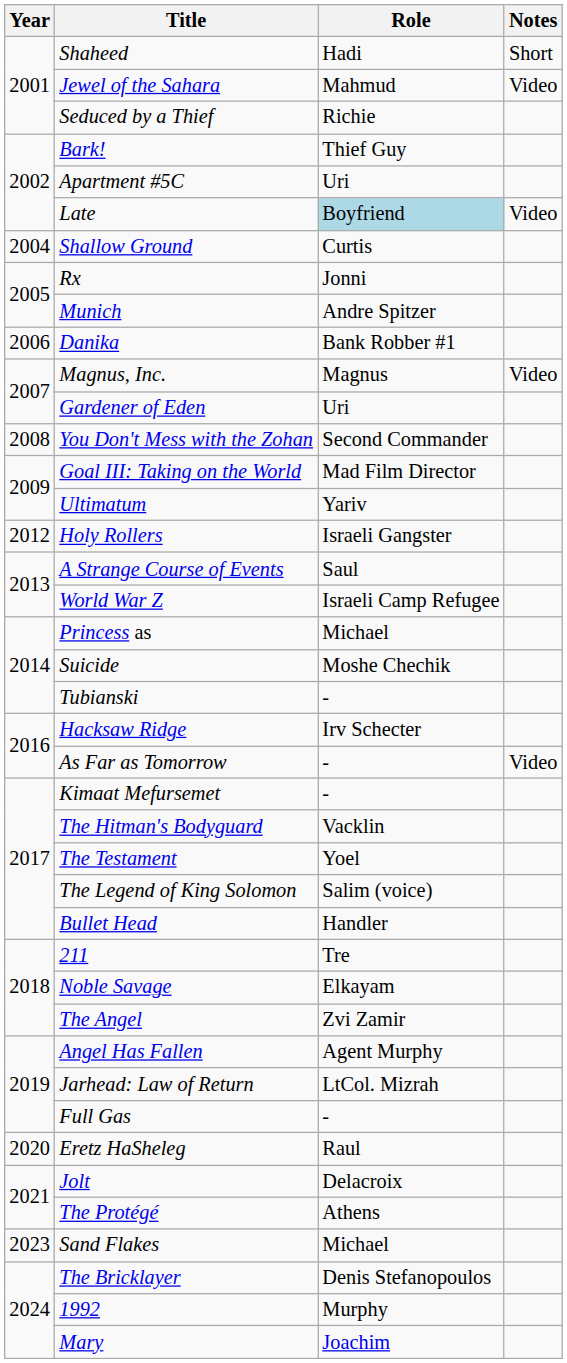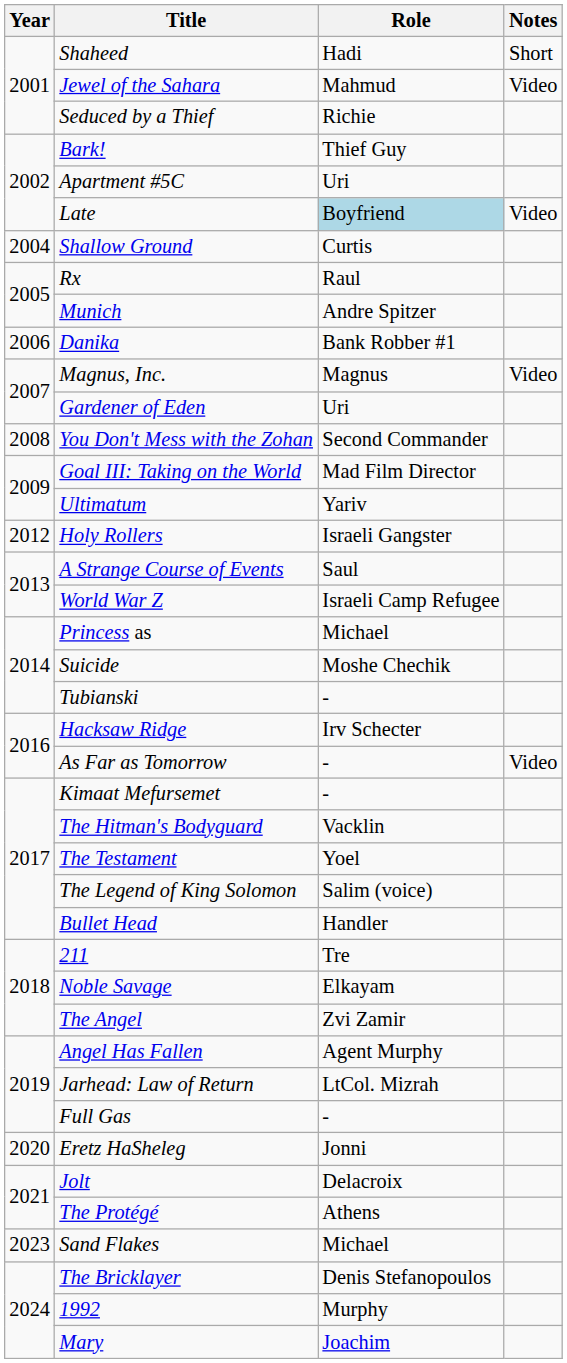 <table class="wikitable sortable">
 <tr>
 <th>Year</th>
 <th>Title</th>
 <th>Role</th>
 <th>Notes</th>
 </tr>
 <tr>
 <td rowspan="3">2001</td>
 <td><em>Shaheed</em></td>
 <td>Hadi</td>
 <td>Short</td>
 </tr>
 <tr>
 <td><em><a href='#'>Jewel of the Sahara</a></em></td>
 <td>Mahmud</td>
 <td>Video</td>
 </tr>
 <tr>
 <td><em>Seduced by a Thief</em></td>
 <td>Richie</td>
 <td></td>
 </tr>
 <tr>
 <td rowspan="3">2002</td>
 <td><em><a href='#'>Bark!</a></em></td>
 <td>Thief Guy</td>
 <td></td>
 </tr>
 <tr>
 <td><em>Apartment #5C</em></td>
 <td>Uri</td>
 <td></td>
 </tr>
 <tr>
 <td><em>Late</em></td>
 <td style="background: lightblue;">Boyfriend</td>
 <td>Video</td>
 </tr>
 <tr>
 <td>2004</td>
 <td><em><a href='#'>Shallow Ground</a></em></td>
 <td>Curtis</td>
 <td></td>
 </tr>
 <tr>
 <td rowspan="2">2005</td>
 <td><em>Rx</em></td>
-<td>Jonni</td>
+<td>Raul</td>
 <td></td>
 </tr>
 <tr>
 <td><em><a href='#'>Munich</a></em></td>
 <td>Andre Spitzer</td>
 <td></td>
 </tr>
 <tr>
 <td>2006</td>
 <td><em><a href='#'>Danika</a></em></td>
 <td>Bank Robber #1</td>
 <td></td>
 </tr>
 <tr>
 <td rowspan="2">2007</td>
 <td><em>Magnus, Inc.</em></td>
 <td>Magnus</td>
 <td>Video</td>
 </tr>
 <tr>
 <td><em><a href='#'>Gardener of Eden</a></em></td>
 <td>Uri</td>
 <td></td>
 </tr>
 <tr>
 <td>2008</td>
 <td><em><a href='#'>You Don't Mess with the Zohan</a></em></td>
 <td>Second Commander</td>
 <td></td>
 </tr>
 <tr>
 <td rowspan="2">2009</td>
 <td><em><a href='#'>Goal III: Taking on the World</a></em></td>
 <td>Mad Film Director</td>
 <td></td>
 </tr>
 <tr>
 <td><em><a href='#'>Ultimatum</a></em></td>
 <td>Yariv</td>
 <td></td>
 </tr>
 <tr>
 <td>2012</td>
 <td><em><a href='#'>Holy Rollers</a></em></td>
 <td>Israeli Gangster</td>
 <td></td>
 </tr>
 <tr>
 <td rowspan="2">2013</td>
 <td><em><a href='#'>A Strange Course of Events</a></em></td>
 <td>Saul</td>
 <td></td>
 </tr>
 <tr>
 <td><em><a href='#'>World War Z</a></em></td>
 <td>Israeli Camp Refugee</td>
 <td></td>
 </tr>
 <tr>
 <td rowspan="3">2014</td>
 <td><em><a href='#'>Princess</a></em> as</td>
 <td>Michael</td>
 <td></td>
 </tr>
 <tr>
 <td><em>Suicide</em></td>
 <td>Moshe Chechik</td>
 <td></td>
 </tr>
 <tr>
 <td><em>Tubianski</em></td>
 <td>-</td>
 <td></td>
 </tr>
 <tr>
 <td rowspan="2">2016</td>
 <td><em><a href='#'>Hacksaw Ridge</a></em></td>
 <td>Irv Schecter</td>
 <td></td>
 </tr>
 <tr>
 <td><em>As Far as Tomorrow</em></td>
 <td>-</td>
 <td>Video</td>
 </tr>
 <tr>
 <td rowspan="5">2017</td>
 <td><em>Kimaat Mefursemet</em></td>
 <td>-</td>
 <td></td>
 </tr>
 <tr>
 <td><em><a href='#'>The Hitman's Bodyguard</a></em></td>
 <td>Vacklin</td>
 <td></td>
 </tr>
 <tr>
 <td><a href='#'><em>The Testament</em></a></td>
 <td>Yoel</td>
 <td></td>
 </tr>
 <tr>
 <td><em>The Legend of King Solomon</em></td>
 <td>Salim (voice)</td>
 <td></td>
 </tr>
 <tr>
 <td><em><a href='#'>Bullet Head</a></em></td>
 <td>Handler</td>
 <td></td>
 </tr>
 <tr>
 <td rowspan="3">2018</td>
 <td><em><a href='#'>211</a></em></td>
 <td>Tre</td>
 <td></td>
 </tr>
 <tr>
 <td><em><a href='#'>Noble Savage</a></em></td>
 <td>Elkayam</td>
 <td></td>
 </tr>
 <tr>
 <td><em><a href='#'>The Angel</a></em></td>
 <td>Zvi Zamir</td>
 <td></td>
 </tr>
 <tr>
 <td rowspan="3">2019</td>
 <td><em><a href='#'>Angel Has Fallen</a></em></td>
 <td>Agent Murphy</td>
 <td></td>
 </tr>
 <tr>
 <td><em>Jarhead: Law of Return</em></td>
 <td>LtCol. Mizrah</td>
 <td></td>
 </tr>
 <tr>
 <td><em>Full Gas</em></td>
 <td>-</td>
 <td></td>
 </tr>
 <tr>
 <td>2020</td>
 <td><em>Eretz HaSheleg</em></td>
-<td>Raul</td>
+<td>Jonni</td>
 <td></td>
 </tr>
 <tr>
 <td rowspan="2">2021</td>
 <td><em><a href='#'>Jolt</a></em></td>
 <td>Delacroix</td>
 <td></td>
 </tr>
 <tr>
 <td><em><a href='#'>The Protégé</a></em></td>
 <td>Athens</td>
 <td></td>
 </tr>
 <tr>
 <td>2023</td>
 <td><em>Sand Flakes</em></td>
 <td>Michael</td>
 <td></td>
 </tr>
 <tr>
 <td rowspan="3">2024</td>
 <td><em><a href='#'>The Bricklayer</a></em></td>
 <td>Denis Stefanopoulos</td>
 <td></td>
 </tr>
 <tr>
 <td><em><a href='#'>1992</a></em></td>
 <td>Murphy</td>
 <td></td>
 </tr>
 <tr>
 <td><em><a href='#'>Mary</a></em></td>
 <td><a href='#'>Joachim</a></td>
 <td></td>
 </tr>
 </table>
